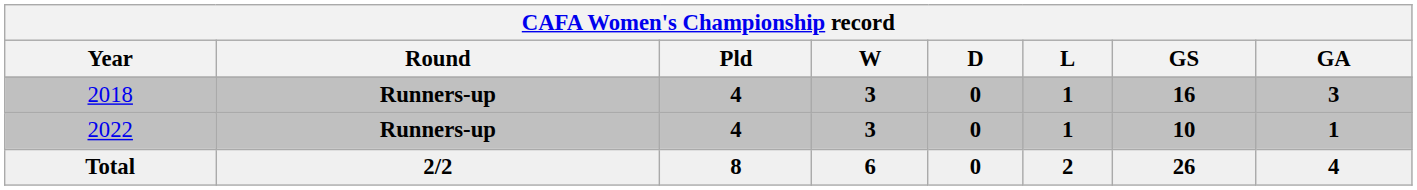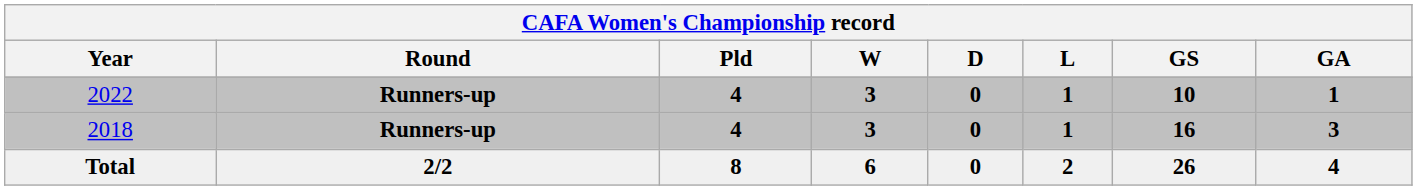 <table class="wikitable" style="text-align: center; width:50%;">
 <tr>
 <th colspan="8"><a href='#'>CAFA Women's Championship</a> record</th>
 </tr>
 <tr>
 <th>Year</th>
 <th>Round</th>
 <th>Pld</th>
 <th>W</th>
 <th>D</th>
 <th>L</th>
 <th>GS</th>
 <th>GA</th>
 </tr>
 <tr style="background:Silver;">
+<td> <a href='#'>2022</a></td>
+<td><strong>Runners-up </strong></td>
+<td><strong>4</strong></td>
+<td><strong>3</strong></td>
+<td><strong>0</strong></td>
+<td><strong>1</strong></td>
+<td><strong>10</strong></td>
+<td><strong>1</strong></td>
+</tr>
+<tr style="background:Silver;">
 <td> <a href='#'>2018</a></td>
 <td><strong>Runners-up </strong></td>
 <td><strong>4</strong></td>
 <td><strong>3</strong></td>
 <td><strong>0</strong></td>
 <td><strong>1</strong></td>
 <td><strong>16</strong></td>
 <td><strong>3</strong></td>
-</tr>
-<tr style="background:Silver;">
-<td> <a href='#'>2022</a></td>
-<td><strong>Runners-up </strong></td>
-<td><strong>4</strong></td>
-<td><strong>3</strong></td>
-<td><strong>0</strong></td>
-<td><strong>1</strong></td>
-<td><strong>10</strong></td>
-<td><strong>1</strong></td>
 </tr>
 <tr style="background:#f0f0f0;font-weight:bold;">
 <td>Total</td>
 <td>2/2</td>
 <td>8</td>
 <td>6</td>
 <td>0</td>
 <td>2</td>
 <td>26</td>
 <td>4</td>
 </tr>
 </table>
